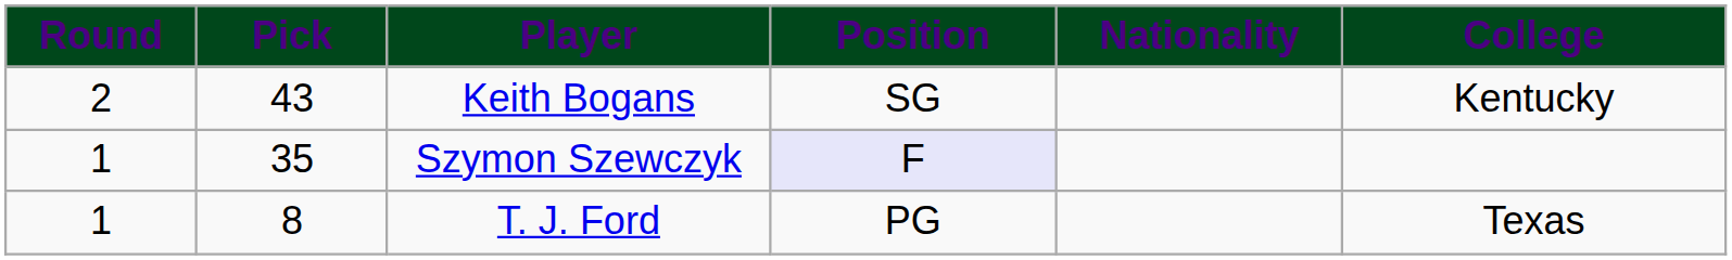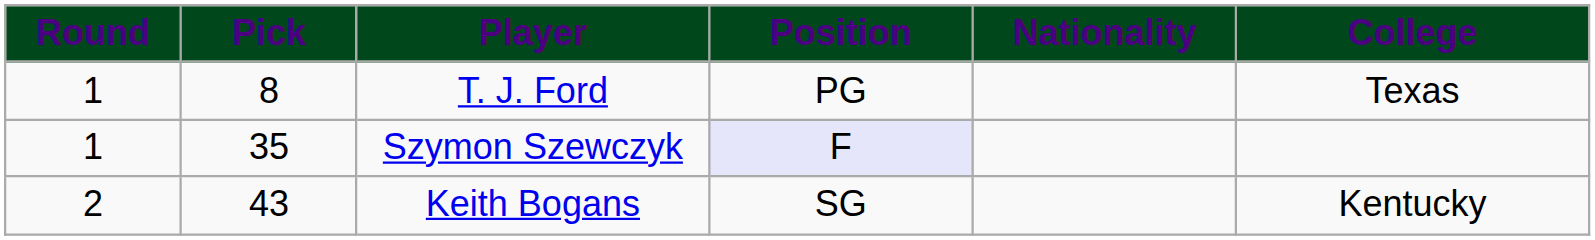 <table class="wikitable sortable sortable">
 <tr>
 <th style="background:#00471B; color:#4B0082" width="10%">Round</th>
 <th style="background:#00471B; color:#4B0082" width="10%">Pick</th>
 <th style="background:#00471B; color:#4B0082" width="20%">Player</th>
 <th style="background:#00471B; color:#4B0082" width="15%">Position</th>
 <th style="background:#00471B; color:#4B0082" width="15%">Nationality</th>
 <th style="background:#00471B; color:#4B0082" width="20%">College</th>
 </tr>
 <tr style="text-align: center">
-<td>2</td>
-<td>43</td>
-<td><a href='#'>Keith Bogans</a></td>
-<td>SG</td>
+<td>1</td>
+<td>8</td>
+<td><a href='#'>T. J. Ford</a></td>
+<td>PG</td>
 <td></td>
-<td>Kentucky</td>
+<td>Texas</td>
 </tr>
 <tr style="text-align: center">
 <td>1</td>
 <td>35</td>
 <td><a href='#'>Szymon Szewczyk</a></td>
 <td style="background: lavender;">F</td>
 <td></td>
 <td></td>
 </tr>
 <tr style="text-align: center">
-<td>1</td>
-<td>8</td>
-<td><a href='#'>T. J. Ford</a></td>
-<td>PG</td>
+<td>2</td>
+<td>43</td>
+<td><a href='#'>Keith Bogans</a></td>
+<td>SG</td>
 <td></td>
-<td>Texas</td>
+<td>Kentucky</td>
 </tr>
 </table>
